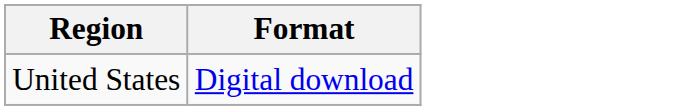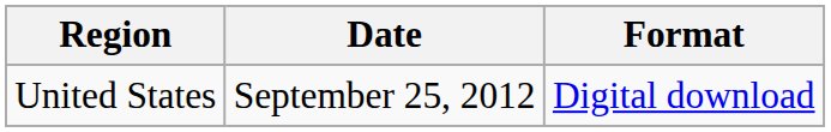 <table class="wikitable">
 <tr>
 <th>Region</th>
+<th>Date</th>
 <th>Format</th>
 </tr>
 <tr>
 <td>United States</td>
+<td>September 25, 2012</td>
 <td><a href='#'>Digital download</a></td>
 </tr>
 </table>
